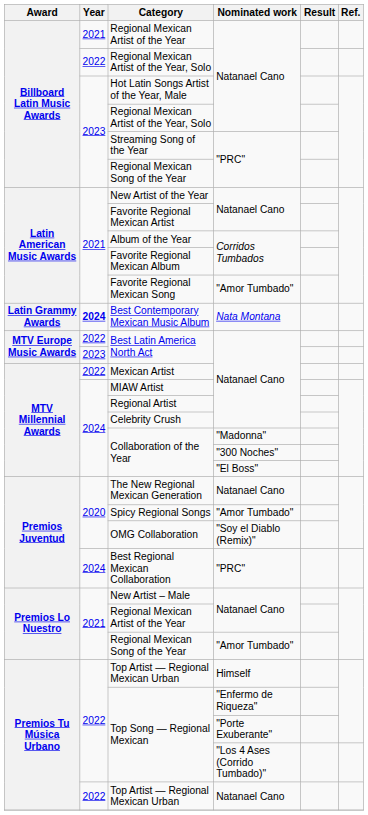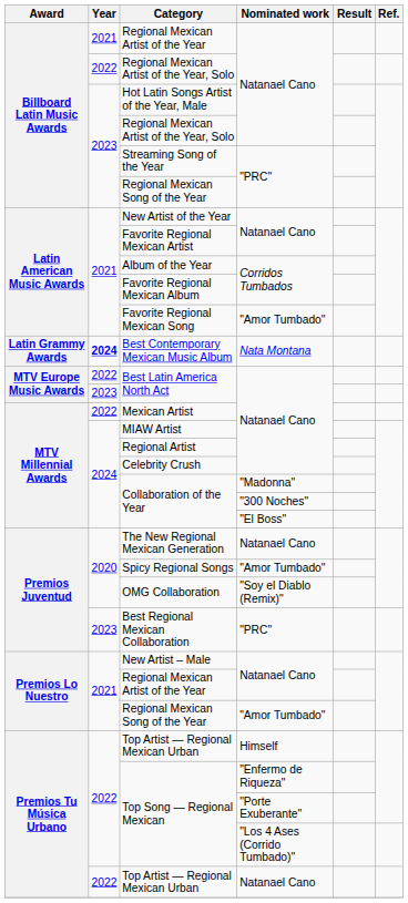 <table class="wikitable sortable plainrowheaders" style="width:90%;">
 <tr>
 <th style="width:20%;">Award</th>
 <th width=3%>Year</th>
 <th style="width:28%;">Category</th>
 <th style="width:23%;">Nominated work</th>
 <th style="width:9%;">Result</th>
 <th style="width:3%;">Ref.</th>
 </tr>
 <tr>
 <th rowspan="6" scope="row"><a href='#'>Billboard Latin Music Awards</a></th>
 <td align="center"><a href='#'>2021</a></td>
 <td>Regional Mexican Artist of the Year</td>
 <td rowspan="4">Natanael Cano</td>
 <td></td>
 <td style="text-align:center;"></td>
 </tr>
 <tr>
 <td align="center"><a href='#'>2022</a></td>
 <td>Regional Mexican Artist of the Year, Solo</td>
 <td></td>
 <td style="text-align:center;"></td>
 </tr>
 <tr>
 <td rowspan="4" align="center"><a href='#'>2023</a></td>
 <td>Hot Latin Songs Artist of the Year, Male</td>
 <td></td>
 <td rowspan="4" align="center"></td>
 </tr>
 <tr>
 <td>Regional Mexican Artist of the Year, Solo</td>
 <td></td>
 </tr>
 <tr>
 <td>Streaming Song of the Year</td>
 <td rowspan="2">"PRC" </td>
 <td></td>
 </tr>
 <tr>
 <td>Regional Mexican Song of the Year</td>
 <td></td>
 </tr>
 <tr>
 <th scope="row" rowspan="5"><a href='#'>Latin American Music Awards</a></th>
 <td rowspan="5" align="center"><a href='#'>2021</a></td>
 <td>New Artist of the Year</td>
 <td rowspan="2">Natanael Cano</td>
 <td></td>
 <td style="text-align:center;" rowspan="5"></td>
 </tr>
 <tr>
 <td>Favorite Regional Mexican Artist</td>
 <td></td>
 </tr>
 <tr>
 <td>Album of the Year</td>
 <td rowspan="2"><em>Corridos Tumbados</em></td>
 <td></td>
 </tr>
 <tr>
 <td>Favorite Regional Mexican Album</td>
 <td></td>
 </tr>
 <tr>
 <td>Favorite Regional Mexican Song</td>
 <td>"Amor Tumbado"</td>
 <td></td>
 </tr>
 <tr>
 <th scope="row"><a href='#'>Latin Grammy Awards</a></th>
 <td align="center"><strong><a href='#'>2024</a></strong></td>
 <td><a href='#'>Best Contemporary Mexican Music Album</a></td>
 <td><em><a href='#'>Nata Montana</a></em></td>
 <td></td>
 <td align="center"></td>
 </tr>
 <tr>
 <th scope="row" rowspan="2"><a href='#'>MTV Europe Music Awards</a></th>
 <td align="center"><a href='#'>2022</a></td>
 <td rowspan="2"><a href='#'>Best Latin America North Act</a></td>
 <td rowspan="6">Natanael Cano</td>
 <td></td>
 <td style="text-align:center;"></td>
 </tr>
 <tr>
 <td align="center"><a href='#'>2023</a></td>
 <td></td>
 <td align="center"></td>
 </tr>
 <tr>
 <th scope="row" rowspan="7"><a href='#'>MTV Millennial Awards</a></th>
 <td align="center"><a href='#'>2022</a></td>
 <td>Mexican Artist</td>
 <td></td>
 <td align="center"></td>
 </tr>
 <tr>
 <td rowspan="6" align="center"><a href='#'>2024</a></td>
 <td>MIAW Artist</td>
 <td></td>
 <td rowspan="6" align="center"></td>
 </tr>
 <tr>
 <td>Regional Artist</td>
 <td></td>
 </tr>
 <tr>
 <td>Celebrity Crush</td>
 <td></td>
 </tr>
 <tr>
 <td rowspan="3">Collaboration of the Year</td>
 <td>"Madonna" </td>
 <td></td>
 </tr>
 <tr>
 <td>"300 Noches" </td>
 <td></td>
 </tr>
 <tr>
 <td>"El Boss" </td>
 <td></td>
 </tr>
 <tr>
 <th scope="row" rowspan="4"><a href='#'>Premios Juventud</a></th>
 <td rowspan="3" align="center"><a href='#'>2020</a></td>
 <td>The New Regional Mexican Generation</td>
 <td>Natanael Cano</td>
 <td></td>
 <td style="text-align:center;" rowspan="3"></td>
 </tr>
 <tr>
 <td>Spicy Regional Songs</td>
 <td>"Amor Tumbado"</td>
 <td></td>
 </tr>
 <tr>
 <td>OMG Collaboration</td>
 <td>"Soy el Diablo (Remix)" </td>
 <td></td>
 </tr>
 <tr>
-<td align="center"><a href='#'>2024</a></td>
+<td align="center"><a href='#'>2023</a></td>
 <td>Best Regional Mexican Collaboration</td>
 <td>"PRC" </td>
 <td></td>
 <td align="center"></td>
 </tr>
 <tr>
 <th scope="row" rowspan="3"><a href='#'>Premios Lo Nuestro</a></th>
 <td rowspan="3" align="center"><a href='#'>2021</a></td>
 <td>New Artist – Male</td>
 <td rowspan="2">Natanael Cano</td>
 <td></td>
 <td style="text-align:center;" rowspan="3"></td>
 </tr>
 <tr>
 <td>Regional Mexican Artist of the Year</td>
 <td></td>
 </tr>
 <tr>
 <td>Regional Mexican Song of the Year</td>
 <td>"Amor Tumbado"</td>
 <td></td>
 </tr>
 <tr>
 <th scope="row" rowspan="5"><a href='#'>Premios Tu Música Urbano</a></th>
 <td align="center" rowspan="4"><a href='#'>2022</a></td>
 <td>Top Artist — Regional Mexican Urban</td>
 <td>Himself</td>
 <td></td>
 <td rowspan="3"></td>
 </tr>
 <tr>
 <td rowspan="3">Top Song — Regional Mexican</td>
 <td>"Enfermo de Riqueza" </td>
 <td></td>
 </tr>
 <tr>
 <td>"Porte Exuberante" </td>
 <td></td>
 </tr>
 <tr>
 <td>"Los 4 Ases (Corrido Tumbado)" </td>
 <td></td>
 </tr>
 <tr>
 <td align="center"><a href='#'>2022</a></td>
 <td>Top Artist — Regional Mexican Urban</td>
 <td>Natanael Cano</td>
 <td></td>
 <td></td>
 </tr>
 <tr>
 </tr>
 </table>
